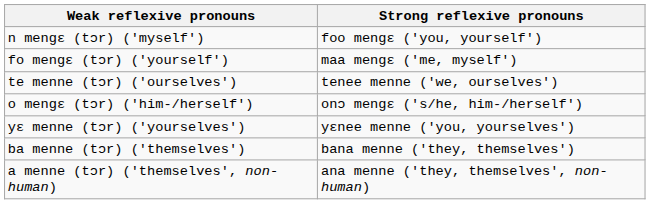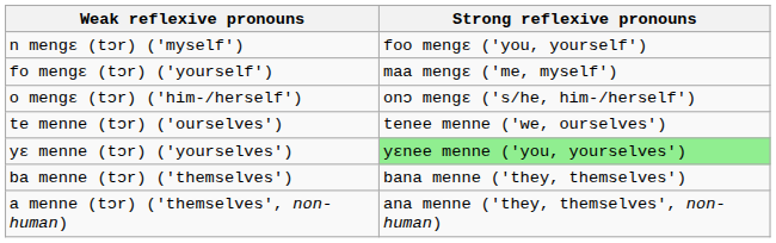 <table class="wikitable">
 <tr>
 <th>Weak reflexive pronouns</th>
 <th>Strong reflexive pronouns</th>
 </tr>
 <tr>
 <td>n mengɛ (tɔr) ('myself')</td>
 <td>foo mengɛ ('you, yourself')</td>
 </tr>
 <tr>
 <td>fo mengɛ (tɔr) ('yourself')</td>
 <td>maa mengɛ ('me, myself')</td>
 </tr>
 <tr>
+<td>o mengɛ (tɔr) ('him-/herself')</td>
+<td>onɔ mengɛ ('s/he, him-/herself')</td>
+</tr>
+<tr>
 <td>te menne (tɔr) ('ourselves')</td>
 <td>tenee menne ('we, ourselves')</td>
 </tr>
 <tr>
-<td>o mengɛ (tɔr) ('him-/herself')</td>
-<td>onɔ mengɛ ('s/he, him-/herself')</td>
-</tr>
-<tr>
 <td>yɛ menne (tɔr) ('yourselves')</td>
-<td>yɛnee menne ('you, yourselves')</td>
+<td style="background: lightgreen;">yɛnee menne ('you, yourselves')</td>
 </tr>
 <tr>
 <td>ba menne (tɔr) ('themselves')</td>
 <td>bana menne ('they, themselves')</td>
 </tr>
 <tr>
 <td>a menne (tɔr) ('themselves', <em>non-human</em>)</td>
 <td>ana menne ('they, themselves', <em>non-human</em>)</td>
 </tr>
 </table>
